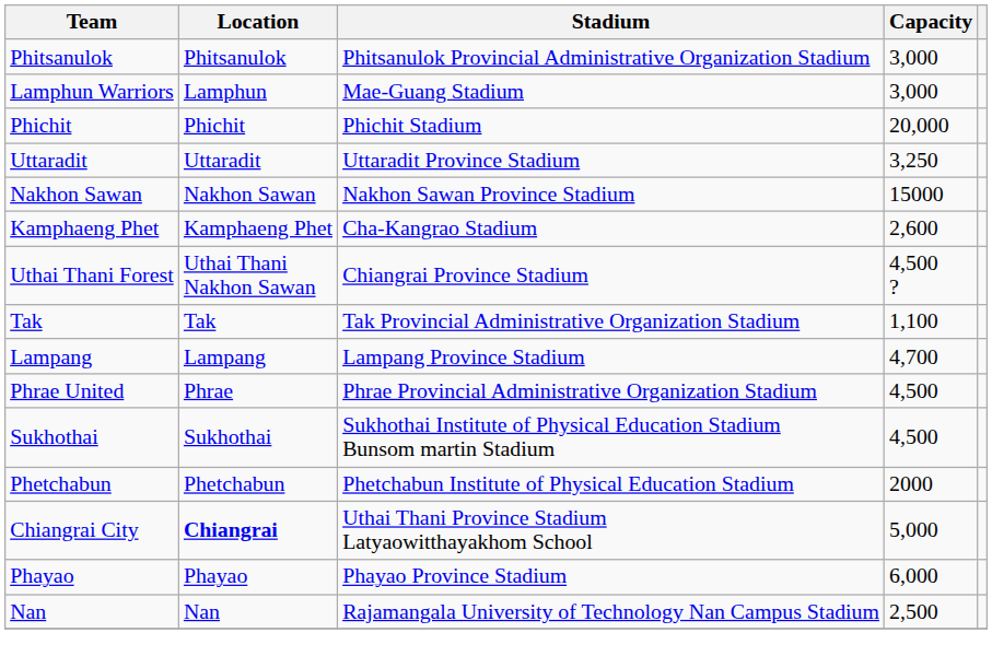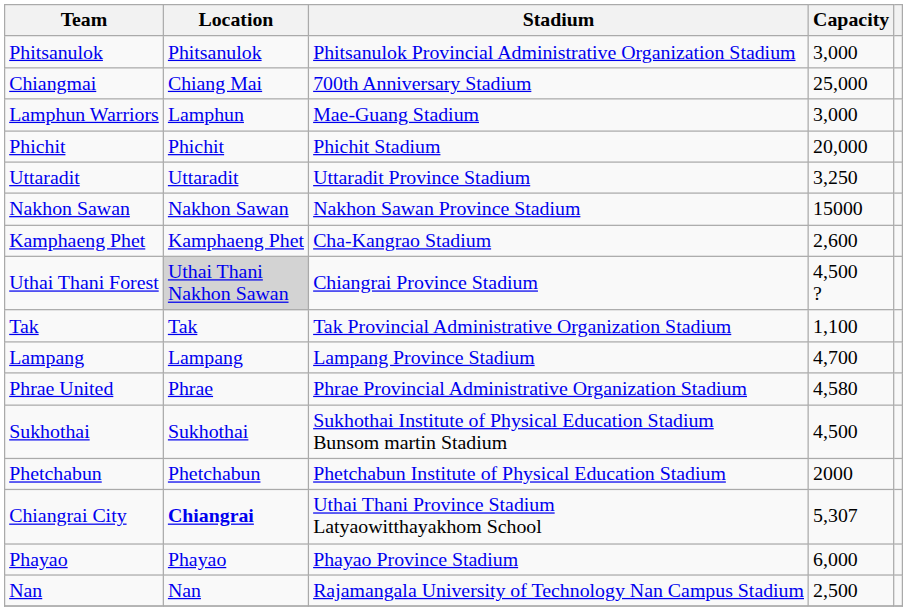 <table class="wikitable sortable">
 <tr>
 <th>Team</th>
 <th>Location</th>
 <th>Stadium</th>
 <th>Capacity</th>
 <th class="unsortable"></th>
 </tr>
 <tr>
 <td><a href='#'>Phitsanulok</a></td>
 <td><a href='#'>Phitsanulok</a></td>
 <td><a href='#'>Phitsanulok Provincial Administrative Organization Stadium</a></td>
 <td>3,000</td>
+<td></td>
+</tr>
+<tr>
+<td><a href='#'>Chiangmai</a></td>
+<td><a href='#'>Chiang Mai</a></td>
+<td><a href='#'>700th Anniversary Stadium</a></td>
+<td>25,000</td>
 <td></td>
 </tr>
 <tr>
 <td><a href='#'>Lamphun Warriors</a></td>
 <td><a href='#'>Lamphun</a></td>
 <td><a href='#'>Mae-Guang Stadium</a></td>
 <td>3,000</td>
 <td></td>
 </tr>
 <tr>
 <td><a href='#'>Phichit</a></td>
 <td><a href='#'>Phichit</a></td>
 <td><a href='#'>Phichit Stadium</a></td>
 <td>20,000</td>
 <td></td>
 </tr>
 <tr>
 <td><a href='#'>Uttaradit</a></td>
 <td><a href='#'>Uttaradit</a></td>
 <td><a href='#'>Uttaradit Province Stadium</a></td>
 <td>3,250</td>
 <td></td>
 </tr>
 <tr>
 <td><a href='#'>Nakhon Sawan</a></td>
 <td><a href='#'>Nakhon Sawan</a></td>
 <td><a href='#'>Nakhon Sawan Province Stadium</a></td>
 <td>15000</td>
 <td></td>
 </tr>
 <tr>
 <td><a href='#'>Kamphaeng Phet</a></td>
 <td><a href='#'>Kamphaeng Phet</a></td>
 <td><a href='#'>Cha-Kangrao Stadium</a></td>
 <td>2,600</td>
 <td></td>
 </tr>
 <tr>
 <td><a href='#'>Uthai Thani Forest</a></td>
-<td><a href='#'>Uthai Thani</a><br><a href='#'>Nakhon Sawan</a></td>
+<td style="background: lightgrey;"><a href='#'>Uthai Thani</a><br><a href='#'>Nakhon Sawan</a></td>
 <td><a href='#'>Chiangrai Province Stadium</a></td>
 <td>4,500<br>?</td>
 <td><br></td>
 </tr>
 <tr>
 <td><a href='#'>Tak</a></td>
 <td><a href='#'>Tak</a></td>
 <td><a href='#'>Tak Provincial Administrative Organization Stadium</a></td>
 <td>1,100</td>
 <td></td>
 </tr>
 <tr>
 <td><a href='#'>Lampang</a></td>
 <td><a href='#'>Lampang</a></td>
 <td><a href='#'>Lampang Province Stadium</a></td>
 <td>4,700</td>
 <td></td>
 </tr>
 <tr>
 <td><a href='#'>Phrae United</a></td>
 <td><a href='#'>Phrae</a></td>
 <td><a href='#'>Phrae Provincial Administrative Organization Stadium</a></td>
-<td>4,500</td>
+<td>4,580</td>
 <td></td>
 </tr>
 <tr>
 <td><a href='#'>Sukhothai</a></td>
 <td><a href='#'>Sukhothai</a></td>
 <td><a href='#'>Sukhothai Institute of Physical Education Stadium</a><br>Bunsom martin Stadium</td>
 <td>4,500</td>
 <td></td>
 </tr>
 <tr>
 <td><a href='#'>Phetchabun</a></td>
 <td><a href='#'>Phetchabun</a></td>
 <td><a href='#'>Phetchabun Institute of Physical Education Stadium</a></td>
 <td>2000</td>
 <td></td>
 </tr>
 <tr>
 <td><a href='#'>Chiangrai City</a></td>
 <td><strong><a href='#'>Chiangrai</a></strong></td>
 <td><a href='#'>Uthai Thani Province Stadium</a><br>Latyaowitthayakhom School</td>
-<td>5,000</td>
+<td>5,307</td>
 <td></td>
 </tr>
 <tr>
 <td><a href='#'>Phayao</a></td>
 <td><a href='#'>Phayao</a></td>
 <td><a href='#'>Phayao Province Stadium</a></td>
 <td>6,000</td>
 <td></td>
 </tr>
 <tr>
 <td><a href='#'>Nan</a></td>
 <td><a href='#'>Nan</a></td>
 <td><a href='#'>Rajamangala University of Technology Nan Campus Stadium</a></td>
 <td>2,500</td>
 <td></td>
 </tr>
 <tr>
 </tr>
 </table>
